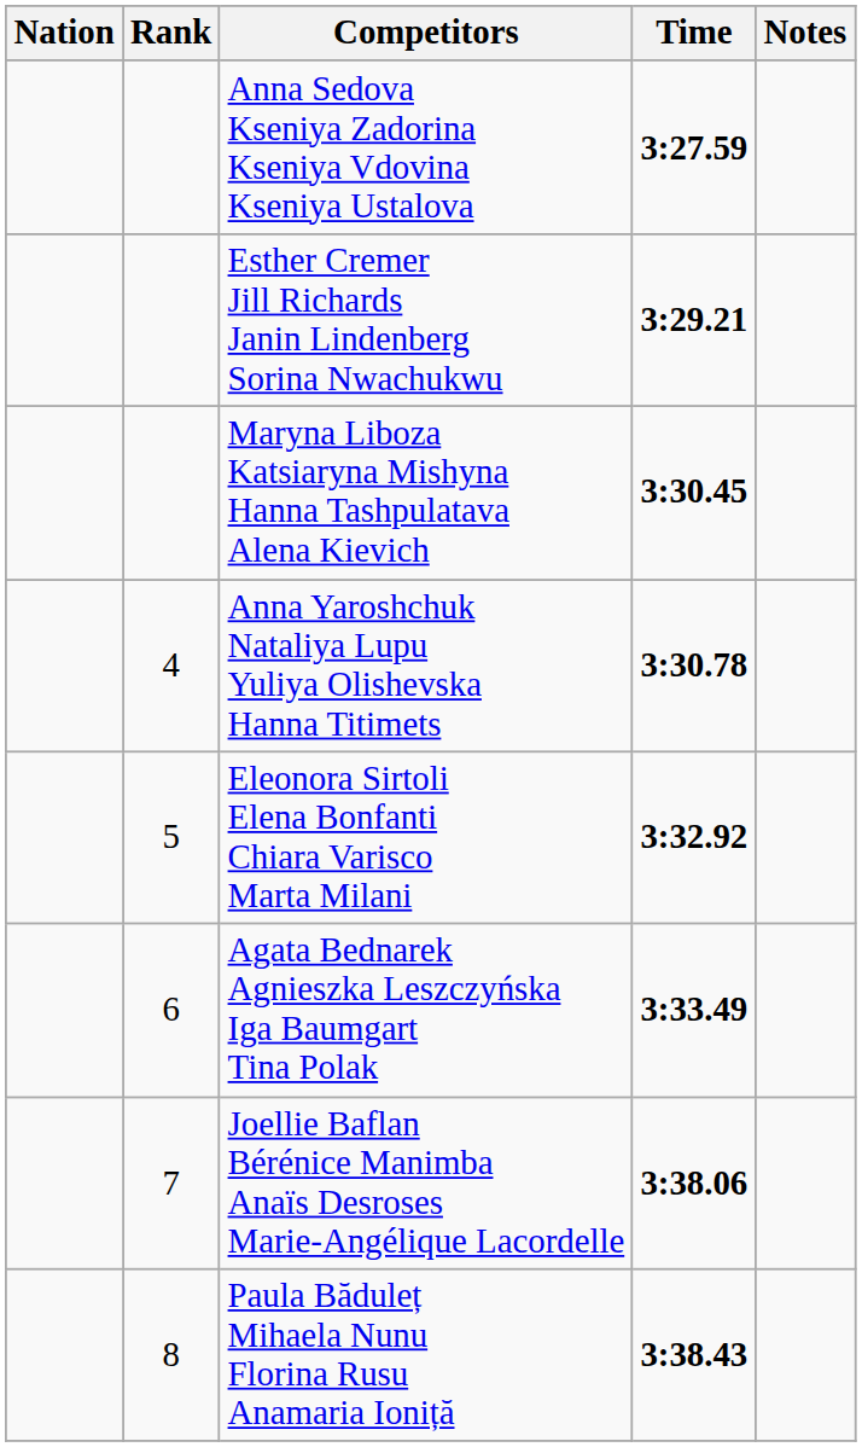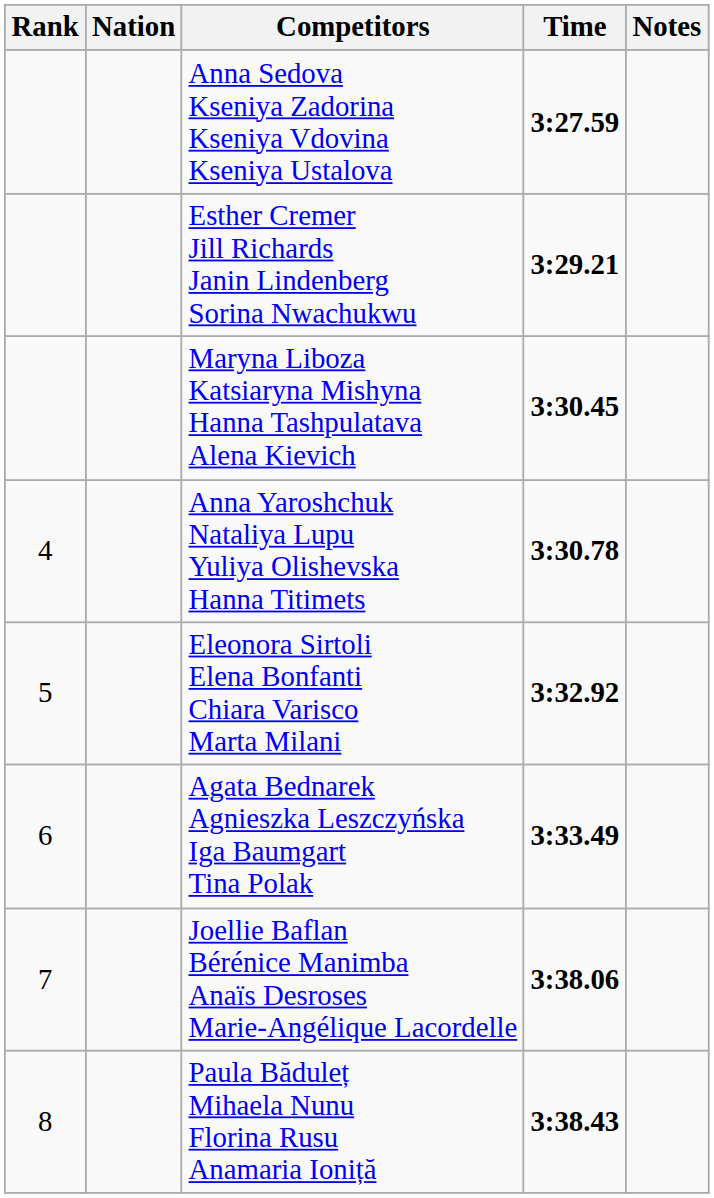 <table class="wikitable sortable" style="text-align:center">
 <tr>
+<th>Rank</th>
 <th>Nation</th>
-<th>Rank</th>
 <th>Competitors</th>
 <th>Time</th>
 <th>Notes</th>
 </tr>
 <tr>
+<td></td>
 <td align=left></td>
-<td></td>
 <td align=left><a href='#'>Anna Sedova</a><br><a href='#'>Kseniya Zadorina</a><br><a href='#'>Kseniya Vdovina</a><br><a href='#'>Kseniya Ustalova</a></td>
 <td><strong>3:27.59</strong></td>
 <td></td>
 </tr>
 <tr>
+<td></td>
 <td align=left></td>
-<td></td>
 <td align=left><a href='#'>Esther Cremer</a><br><a href='#'>Jill Richards</a><br><a href='#'>Janin Lindenberg</a><br><a href='#'>Sorina Nwachukwu</a></td>
 <td><strong>3:29.21</strong></td>
 <td></td>
 </tr>
 <tr>
+<td></td>
 <td align=left></td>
-<td></td>
 <td align=left><a href='#'>Maryna Liboza</a><br><a href='#'>Katsiaryna Mishyna</a><br><a href='#'>Hanna Tashpulatava</a><br><a href='#'>Alena Kievich</a></td>
 <td><strong>3:30.45</strong></td>
 <td></td>
 </tr>
 <tr>
+<td>4</td>
 <td align=left></td>
-<td>4</td>
 <td align=left><a href='#'>Anna Yaroshchuk</a><br><a href='#'>Nataliya Lupu</a><br><a href='#'>Yuliya Olishevska</a><br><a href='#'>Hanna Titimets</a></td>
 <td><strong>3:30.78</strong></td>
 <td></td>
 </tr>
 <tr>
+<td>5</td>
 <td align=left></td>
-<td>5</td>
 <td align=left><a href='#'>Eleonora Sirtoli</a><br><a href='#'>Elena Bonfanti</a><br><a href='#'>Chiara Varisco</a><br><a href='#'>Marta Milani</a></td>
 <td><strong>3:32.92</strong></td>
 <td></td>
 </tr>
 <tr>
+<td>6</td>
 <td align=left></td>
-<td>6</td>
 <td align=left><a href='#'>Agata Bednarek</a><br><a href='#'>Agnieszka Leszczyńska</a><br><a href='#'>Iga Baumgart</a><br><a href='#'>Tina Polak</a></td>
 <td><strong>3:33.49</strong></td>
 <td></td>
 </tr>
 <tr>
+<td>7</td>
 <td align=left></td>
-<td>7</td>
 <td align=left><a href='#'>Joellie Baflan</a><br><a href='#'>Bérénice Manimba</a><br><a href='#'>Anaïs Desroses</a><br><a href='#'>Marie-Angélique Lacordelle</a></td>
 <td><strong>3:38.06</strong></td>
 <td></td>
 </tr>
 <tr>
+<td>8</td>
 <td align=left></td>
-<td>8</td>
 <td align=left><a href='#'>Paula Băduleț</a><br><a href='#'>Mihaela Nunu</a><br><a href='#'>Florina Rusu</a><br><a href='#'>Anamaria Ioniță</a></td>
 <td><strong>3:38.43</strong></td>
 <td></td>
 </tr>
 </table>
